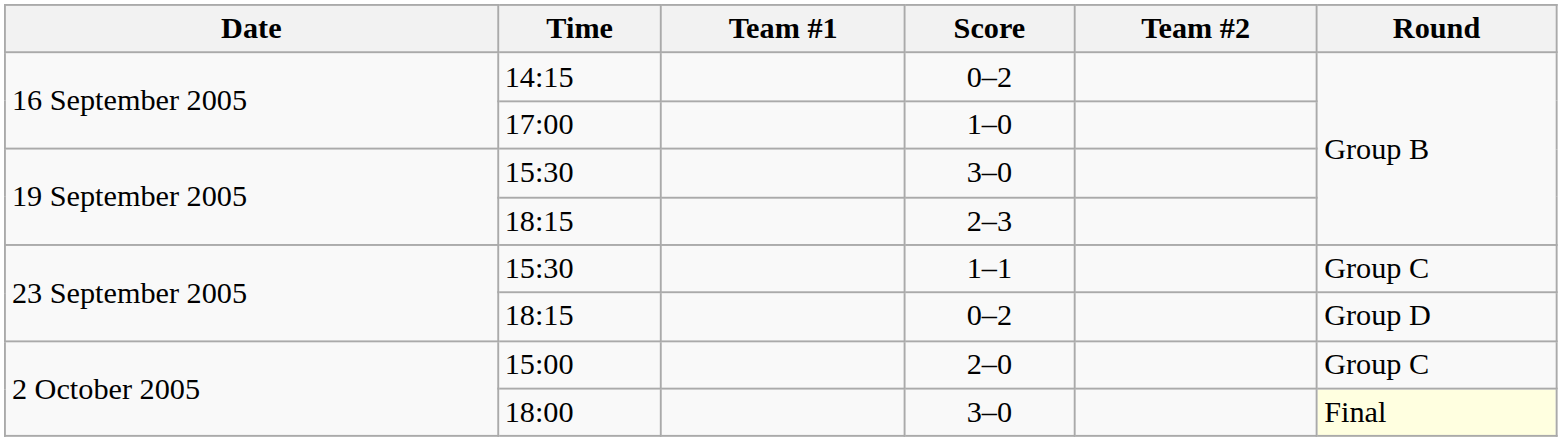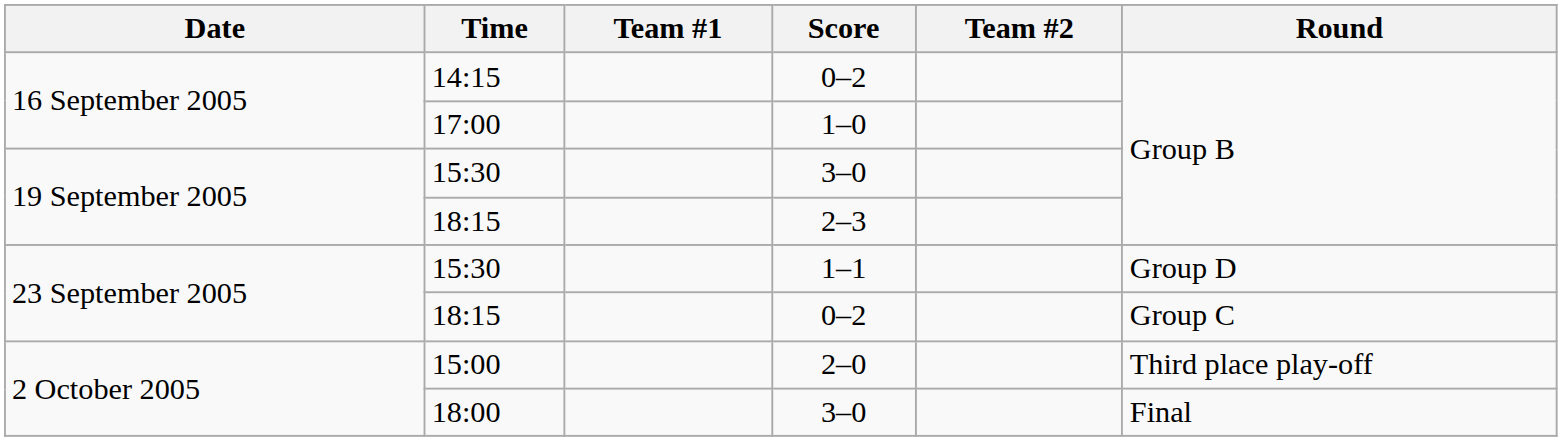 <table class="wikitable" width=65%>
 <tr>
 <th>Date</th>
 <th>Time</th>
 <th>Team #1</th>
 <th>Score</th>
 <th>Team #2</th>
 <th>Round</th>
 </tr>
 <tr>
 <td rowspan="2">16 September 2005</td>
 <td>14:15</td>
 <td align=right></td>
 <td align=center>0–2</td>
 <td></td>
 <td rowspan="4">Group B</td>
 </tr>
 <tr>
 <td>17:00</td>
 <td align=right></td>
 <td align=center>1–0</td>
 <td></td>
 </tr>
 <tr>
 <td rowspan="2">19 September 2005</td>
 <td>15:30</td>
 <td align=right></td>
 <td align=center>3–0</td>
 <td></td>
 </tr>
 <tr>
 <td>18:15</td>
 <td align=right></td>
 <td align=center>2–3</td>
 <td></td>
 </tr>
 <tr>
 <td rowspan="2">23 September 2005</td>
 <td>15:30</td>
 <td align=right></td>
 <td align=center>1–1</td>
 <td></td>
-<td>Group C</td>
+<td>Group D</td>
 </tr>
 <tr>
 <td>18:15</td>
 <td align=right></td>
 <td align=center>0–2</td>
 <td></td>
-<td>Group D</td>
+<td>Group C</td>
 </tr>
 <tr>
 <td rowspan="2">2 October 2005</td>
 <td>15:00</td>
 <td align=right></td>
 <td align=center>2–0</td>
 <td></td>
-<td>Group C</td>
+<td>Third place play-off</td>
 </tr>
 <tr>
 <td>18:00</td>
 <td align=right></td>
 <td align=center>3–0</td>
 <td></td>
-<td style="background: lightyellow;">Final</td>
+<td>Final</td>
 </tr>
 </table>
